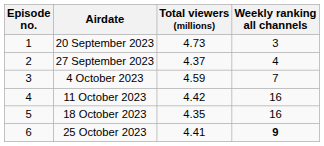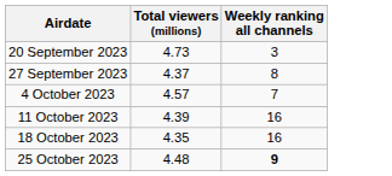 <table class="wikitable" style="text-align:center;">
 <tr>
-<th>Episode<br>no.</th>
 <th>Airdate</th>
 <th>Total viewers<br><small>(millions)</small></th>
 <th>Weekly ranking<br>all channels</th>
 </tr>
 <tr>
-<td>1</td>
 <td>20 September 2023</td>
 <td>4.73</td>
 <td>3</td>
 </tr>
 <tr>
-<td>2</td>
 <td>27 September 2023</td>
 <td>4.37</td>
-<td>4</td>
+<td>8</td>
 </tr>
 <tr>
-<td>3</td>
 <td>4 October 2023</td>
-<td>4.59</td>
+<td>4.57</td>
 <td>7</td>
 </tr>
 <tr>
-<td>4</td>
 <td>11 October 2023</td>
-<td>4.42</td>
+<td>4.39</td>
 <td>16</td>
 </tr>
 <tr>
-<td>5</td>
 <td>18 October 2023</td>
 <td>4.35</td>
 <td>16</td>
 </tr>
 <tr>
-<td>6</td>
 <td>25 October 2023</td>
-<td>4.41</td>
+<td>4.48</td>
 <td><strong>9</strong></td>
 </tr>
 </table>
